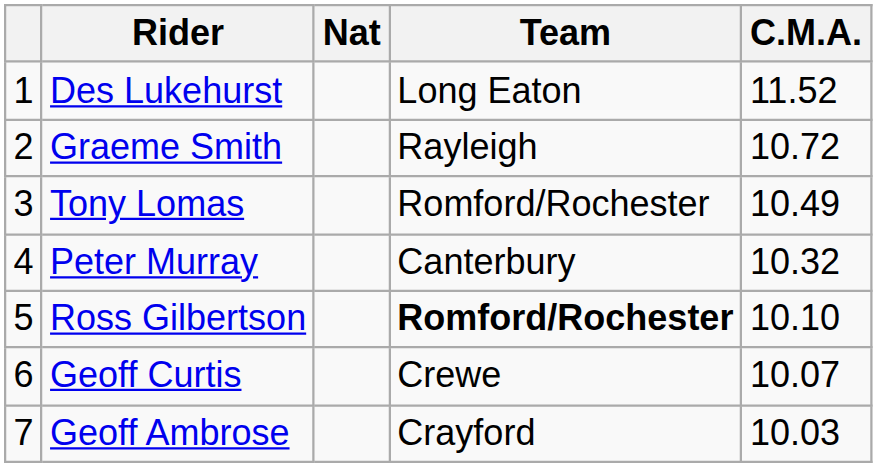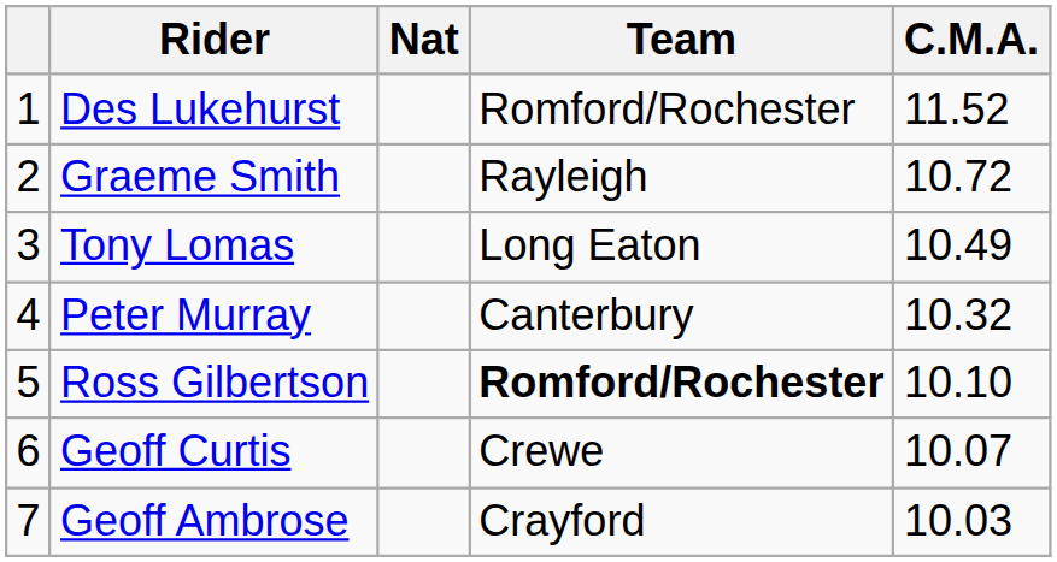 <table class=wikitable>
 <tr>
 <th></th>
 <th>Rider</th>
 <th>Nat</th>
 <th>Team</th>
 <th>C.M.A.</th>
 </tr>
 <tr>
 <td align="center">1</td>
 <td><a href='#'>Des Lukehurst</a></td>
 <td></td>
-<td>Long Eaton</td>
+<td>Romford/Rochester</td>
 <td>11.52</td>
 </tr>
 <tr>
 <td align="center">2</td>
 <td><a href='#'>Graeme Smith</a></td>
 <td></td>
 <td>Rayleigh</td>
 <td>10.72</td>
 </tr>
 <tr>
 <td align="center">3</td>
 <td><a href='#'>Tony Lomas</a></td>
 <td></td>
-<td>Romford/Rochester</td>
+<td>Long Eaton</td>
 <td>10.49</td>
 </tr>
 <tr>
 <td align="center">4</td>
 <td><a href='#'>Peter Murray</a></td>
 <td></td>
 <td>Canterbury</td>
 <td>10.32</td>
 </tr>
 <tr>
 <td align="center">5</td>
 <td><a href='#'>Ross Gilbertson</a></td>
 <td></td>
 <td><strong>Romford/Rochester</strong></td>
 <td>10.10</td>
 </tr>
 <tr>
 <td align="center">6</td>
 <td><a href='#'>Geoff Curtis</a></td>
 <td></td>
 <td>Crewe</td>
 <td>10.07</td>
 </tr>
 <tr>
 <td align="center">7</td>
 <td><a href='#'>Geoff Ambrose</a></td>
 <td></td>
 <td>Crayford</td>
 <td>10.03</td>
 </tr>
 </table>
